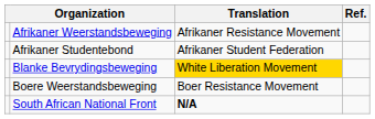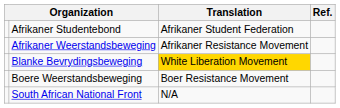 <table class="wikitable">
 <tr>
 <th colspan="2">Organization</th>
 <th>Translation</th>
 <th>Ref.</th>
 </tr>
 <tr>
 <td></td>
-<td><a href='#'>Afrikaner Weerstandsbeweging</a></td>
-<td>Afrikaner Resistance Movement</td>
+<td>Afrikaner Studentebond</td>
+<td>Afrikaner Student Federation</td>
 <td></td>
 </tr>
 <tr>
 <td></td>
-<td>Afrikaner Studentebond</td>
-<td>Afrikaner Student Federation</td>
+<td><a href='#'>Afrikaner Weerstandsbeweging</a></td>
+<td>Afrikaner Resistance Movement</td>
 <td></td>
 </tr>
 <tr>
 <td></td>
 <td><a href='#'>Blanke Bevrydingsbeweging</a></td>
 <td style="background: gold;">White Liberation Movement</td>
 <td></td>
 </tr>
 <tr>
 <td></td>
 <td>Boere Weerstandsbeweging</td>
 <td>Boer Resistance Movement</td>
 <td></td>
 </tr>
 <tr>
 <td></td>
 <td><a href='#'>South African National Front</a></td>
-<td><strong>N/A</strong></td>
+<td>N/A</td>
 <td></td>
 </tr>
 </table>
